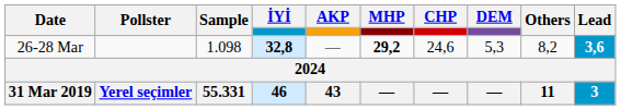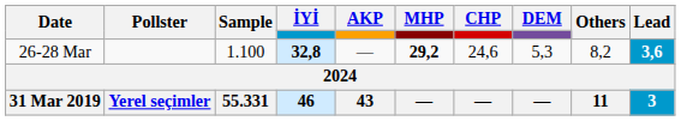 <table class="wikitable mw-collapsible" style="text-align:center; font-size:85%; line-height:14px;">
 <tr>
 <th rowspan="2">Date</th>
 <th rowspan="2">Pollster</th>
 <th rowspan="2">Sample</th>
 <th style="width:3em;"><a href='#'>İYİ</a></th>
 <th style="width:3em;"><a href='#'>AKP</a></th>
 <th style="width:3em;"><a href='#'>MHP</a></th>
 <th style="width:3em;"><a href='#'>CHP</a></th>
 <th style="width:3em;"><a href='#'>DEM</a></th>
 <th rowspan="2">Others</th>
 <th rowspan="2">Lead</th>
 </tr>
 <tr>
 <th style="background:#0099cc;"></th>
 <th style="background:#fda000;"></th>
 <th style="background:#870000;"></th>
 <th style="background:#d40000;"></th>
 <th style="background:#734B9C;"></th>
 </tr>
 <tr>
 <td>26-28 Mar</td>
 <td></td>
-<td>1.098</td>
+<td>1.100</td>
 <td style="background:#D0EBFF"><strong>32,8</strong></td>
 <td>—</td>
 <td><strong>29,2</strong></td>
 <td>24,6</td>
 <td>5,3</td>
 <td>8,2</td>
 <th style="background:#0099cc; color:white;">3,6</th>
 </tr>
 <tr>
 <th colspan="10">2024</th>
 </tr>
 <tr>
 <th>31 Mar 2019</th>
 <th><a href='#'>Yerel seçimler</a></th>
 <th>55.331</th>
 <th style="background:#D0EBFF">46</th>
 <th>43</th>
 <th>—</th>
 <th>—</th>
 <th>—</th>
 <th>11</th>
 <th style="background:#0099cc; color:white;">3</th>
 </tr>
 </table>
